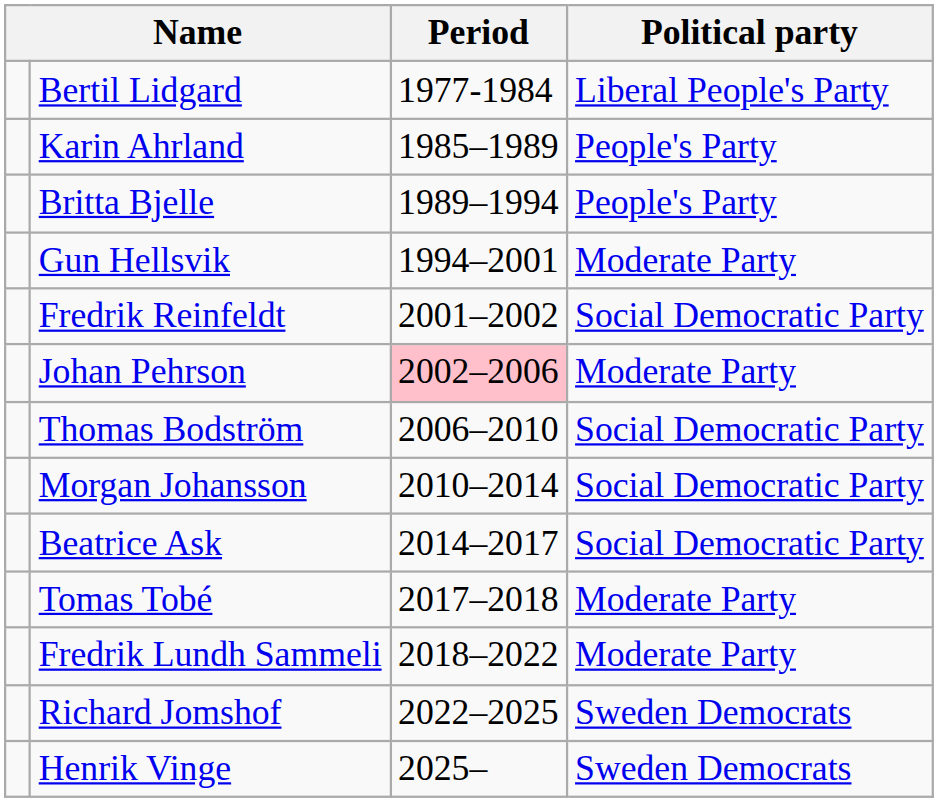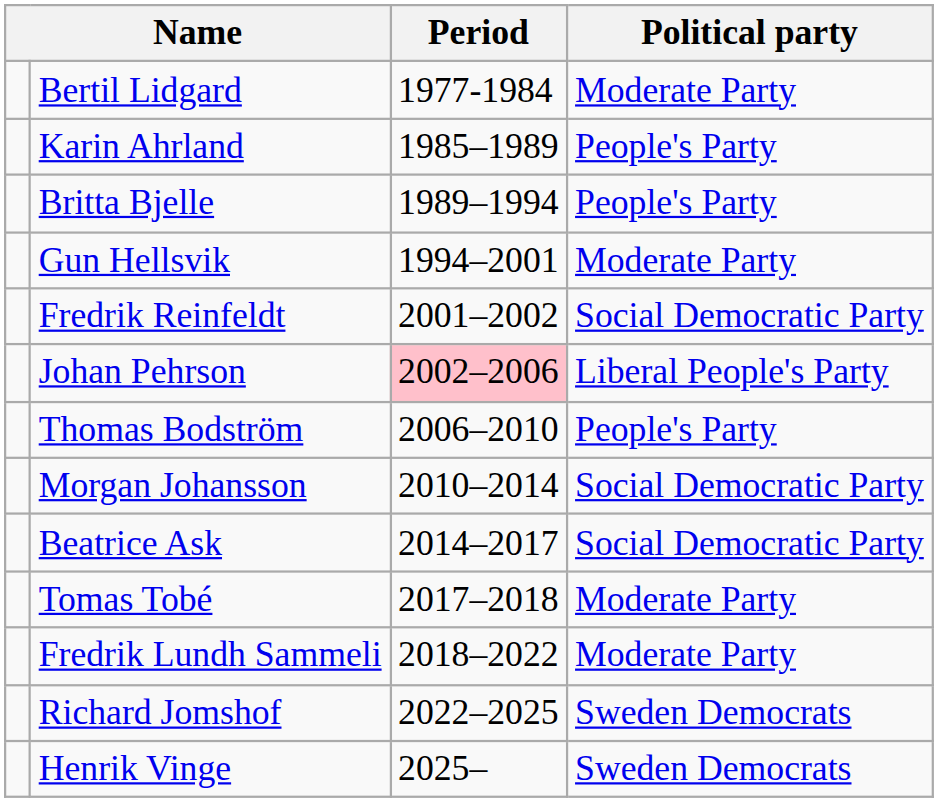 <table class="wikitable">
 <tr>
 <th colspan="2">Name</th>
 <th>Period</th>
 <th>Political party</th>
 </tr>
 <tr>
 <td bgcolor=> </td>
 <td><a href='#'>Bertil Lidgard</a></td>
 <td>1977-1984</td>
-<td><a href='#'>Liberal People's Party</a></td>
+<td><a href='#'>Moderate Party</a></td>
 </tr>
 <tr>
 <td bgcolor=> </td>
 <td><a href='#'>Karin Ahrland</a></td>
 <td>1985–1989</td>
 <td><a href='#'>People's Party</a></td>
 </tr>
 <tr>
 <td bgcolor=> </td>
 <td><a href='#'>Britta Bjelle</a></td>
 <td>1989–1994</td>
 <td><a href='#'>People's Party</a></td>
 </tr>
 <tr>
 <td bgcolor=> </td>
 <td><a href='#'>Gun Hellsvik</a></td>
 <td>1994–2001</td>
 <td><a href='#'>Moderate Party</a></td>
 </tr>
 <tr>
 <td bgcolor=> </td>
 <td><a href='#'>Fredrik Reinfeldt</a></td>
 <td>2001–2002</td>
 <td><a href='#'>Social Democratic Party</a></td>
 </tr>
 <tr>
 <td bgcolor=> </td>
 <td><a href='#'>Johan Pehrson</a></td>
 <td style="background: pink;">2002–2006</td>
-<td><a href='#'>Moderate Party</a></td>
+<td><a href='#'>Liberal People's Party</a></td>
 </tr>
 <tr>
 <td bgcolor=> </td>
 <td><a href='#'>Thomas Bodström</a></td>
 <td>2006–2010</td>
-<td><a href='#'>Social Democratic Party</a></td>
+<td><a href='#'>People's Party</a></td>
 </tr>
 <tr>
 <td bgcolor=> </td>
 <td><a href='#'>Morgan Johansson</a></td>
 <td>2010–2014</td>
 <td><a href='#'>Social Democratic Party</a></td>
 </tr>
 <tr>
 <td bgcolor=> </td>
 <td><a href='#'>Beatrice Ask</a></td>
 <td>2014–2017</td>
 <td><a href='#'>Social Democratic Party</a></td>
 </tr>
 <tr>
 <td bgcolor=> </td>
 <td><a href='#'>Tomas Tobé</a></td>
 <td>2017–2018</td>
 <td><a href='#'>Moderate Party</a></td>
 </tr>
 <tr>
 <td bgcolor=> </td>
 <td><a href='#'>Fredrik Lundh Sammeli</a></td>
 <td>2018–2022</td>
 <td><a href='#'>Moderate Party</a></td>
 </tr>
 <tr>
 <td bgcolor=> </td>
 <td><a href='#'>Richard Jomshof</a></td>
 <td>2022–2025</td>
 <td><a href='#'>Sweden Democrats</a></td>
 </tr>
 <tr>
 <td bgcolor=> </td>
 <td><a href='#'>Henrik Vinge</a></td>
 <td>2025–</td>
 <td><a href='#'>Sweden Democrats</a></td>
 </tr>
 </table>
